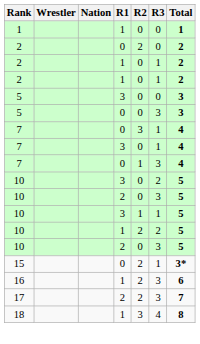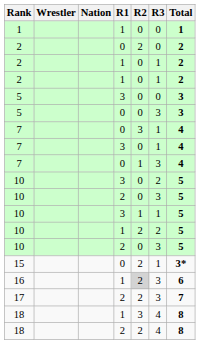 <table class="wikitable sortable" style="text-align:center;">
 <tr>
 <th>Rank</th>
 <th>Wrestler</th>
 <th>Nation</th>
 <th>R1</th>
 <th>R2</th>
 <th>R3</th>
 <th>Total</th>
 </tr>
 <tr style="background:#cfc;">
 <td>1</td>
 <td align=left></td>
 <td align=left></td>
 <td>1</td>
 <td>0</td>
 <td>0</td>
 <td><strong>1</strong></td>
 </tr>
 <tr style="background:#cfc;">
 <td>2</td>
 <td align=left></td>
 <td align=left></td>
 <td>0</td>
 <td>2</td>
 <td>0</td>
 <td><strong>2</strong></td>
 </tr>
 <tr style="background:#cfc;">
 <td>2</td>
 <td align=left></td>
 <td align=left></td>
 <td>1</td>
 <td>0</td>
 <td>1</td>
 <td><strong>2</strong></td>
 </tr>
 <tr style="background:#cfc;">
 <td>2</td>
 <td align=left></td>
 <td align=left></td>
 <td>1</td>
 <td>0</td>
 <td>1</td>
 <td><strong>2</strong></td>
 </tr>
 <tr style="background:#cfc;">
 <td>5</td>
 <td align=left></td>
 <td align=left></td>
 <td>3</td>
 <td>0</td>
 <td>0</td>
 <td><strong>3</strong></td>
 </tr>
 <tr style="background:#cfc;">
 <td>5</td>
 <td align=left></td>
 <td align=left></td>
 <td>0</td>
 <td>0</td>
 <td>3</td>
 <td><strong>3</strong></td>
 </tr>
 <tr style="background:#cfc;">
 <td>7</td>
 <td align=left></td>
 <td align=left></td>
 <td>0</td>
 <td>3</td>
 <td>1</td>
 <td><strong>4</strong></td>
 </tr>
 <tr style="background:#cfc;">
 <td>7</td>
 <td align=left></td>
 <td align=left></td>
 <td>3</td>
 <td>0</td>
 <td>1</td>
 <td><strong>4</strong></td>
 </tr>
 <tr style="background:#cfc;">
 <td>7</td>
 <td align=left></td>
 <td align=left></td>
 <td>0</td>
 <td>1</td>
 <td>3</td>
 <td><strong>4</strong></td>
 </tr>
 <tr style="background:#cfc;">
 <td>10</td>
 <td align=left></td>
 <td align=left></td>
 <td>3</td>
 <td>0</td>
 <td>2</td>
 <td><strong>5</strong></td>
 </tr>
 <tr style="background:#cfc;">
 <td>10</td>
 <td align=left></td>
 <td align=left></td>
 <td>2</td>
 <td>0</td>
 <td>3</td>
 <td><strong>5</strong></td>
 </tr>
 <tr style="background:#cfc;">
 <td>10</td>
 <td align=left></td>
 <td align=left></td>
 <td>3</td>
 <td>1</td>
 <td>1</td>
 <td><strong>5</strong></td>
 </tr>
 <tr style="background:#cfc;">
 <td>10</td>
 <td align=left></td>
 <td align=left></td>
 <td>1</td>
 <td>2</td>
 <td>2</td>
 <td><strong>5</strong></td>
 </tr>
 <tr style="background:#cfc;">
 <td>10</td>
 <td align=left></td>
 <td align=left></td>
 <td>2</td>
 <td>0</td>
 <td>3</td>
 <td><strong>5</strong></td>
 </tr>
 <tr>
 <td>15</td>
 <td align=left></td>
 <td align=left></td>
 <td>0</td>
 <td>2</td>
 <td>1</td>
 <td><strong>3*</strong></td>
 </tr>
 <tr>
 <td>16</td>
 <td align=left></td>
 <td align=left></td>
 <td>1</td>
-<td>2</td>
+<td style="background: lightgrey;">2</td>
 <td>3</td>
 <td><strong>6</strong></td>
 </tr>
 <tr>
 <td>17</td>
 <td align=left></td>
 <td align=left></td>
 <td>2</td>
 <td>2</td>
 <td>3</td>
 <td><strong>7</strong></td>
 </tr>
 <tr>
 <td>18</td>
 <td align=left></td>
 <td align=left></td>
 <td>1</td>
 <td>3</td>
 <td>4</td>
 <td><strong>8</strong></td>
 </tr>
+<tr>
+<td>18</td>
+<td align=left></td>
+<td align=left></td>
+<td>2</td>
+<td>2</td>
+<td>4</td>
+<td><strong>8</strong></td>
+</tr>
 </table>
